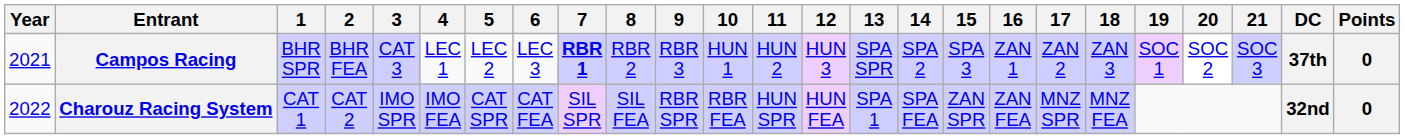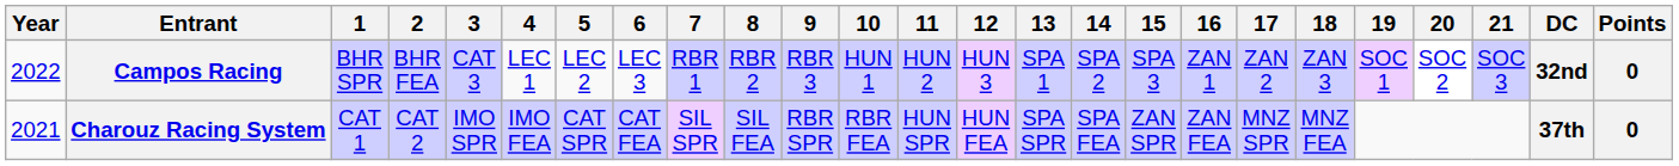 <table class="wikitable" style="text-align:center; font-size:85%">
 <tr>
 <th>Year</th>
 <th>Entrant</th>
 <th>1</th>
 <th>2</th>
 <th>3</th>
 <th>4</th>
 <th>5</th>
 <th>6</th>
 <th>7</th>
 <th>8</th>
 <th>9</th>
 <th>10</th>
 <th>11</th>
 <th>12</th>
 <th>13</th>
 <th>14</th>
 <th>15</th>
 <th>16</th>
 <th>17</th>
 <th>18</th>
 <th>19</th>
 <th>20</th>
 <th>21</th>
 <th>DC</th>
 <th>Points</th>
 </tr>
 <tr>
-<td><a href='#'>2021</a></td>
+<td><a href='#'>2022</a></td>
 <th nowrap><a href='#'>Campos Racing</a></th>
 <td style="background:#CFCFFF;"><a href='#'>BHR<br>SPR</a><br></td>
 <td style="background:#CFCFFF;"><a href='#'>BHR<br>FEA</a><br></td>
 <td style="background:#CFCFFF;"><a href='#'>CAT<br>3</a><br></td>
 <td style="background:#;"><a href='#'>LEC<br>1</a></td>
 <td style="background:#;"><a href='#'>LEC<br>2</a></td>
 <td style="background:#;"><a href='#'>LEC<br>3</a></td>
-<td style="background:#CFCFFF;"><strong><a href='#'>RBR<br>1</a><br></strong></td>
+<td style="background:#CFCFFF;"><a href='#'>RBR<br>1</a><br></td>
 <td style="background:#CFCFFF;"><a href='#'>RBR<br>2</a><br></td>
 <td style="background:#CFCFFF;"><a href='#'>RBR<br>3</a><br></td>
 <td style="background:#CFCFFF;"><a href='#'>HUN<br>1</a><br></td>
 <td style="background:#CFCFFF;"><a href='#'>HUN<br>2</a><br></td>
 <td style="background:#EFCFFF;"><a href='#'>HUN<br>3</a><br></td>
-<td style="background:#CFCFFF;"><a href='#'>SPA<br>SPR</a><br></td>
+<td style="background:#CFCFFF;"><a href='#'>SPA<br>1</a><br></td>
 <td style="background:#CFCFFF;"><a href='#'>SPA<br>2</a><br></td>
 <td style="background:#CFCFFF;"><a href='#'>SPA<br>3</a><br></td>
 <td style="background:#CFCFFF;"><a href='#'>ZAN<br>1</a><br></td>
 <td style="background:#CFCFFF;"><a href='#'>ZAN<br>2</a><br></td>
 <td style="background:#CFCFFF;"><a href='#'>ZAN<br>3</a><br></td>
 <td style="background:#EFCFFF;"><a href='#'>SOC<br>1</a><br></td>
 <td style="background:#FFFFFF;"><a href='#'>SOC<br>2</a><br></td>
 <td style="background:#CFCFFF;"><a href='#'>SOC<br>3</a><br></td>
-<th>37th</th>
+<th>32nd</th>
 <th>0</th>
 </tr>
 <tr>
-<td><a href='#'>2022</a></td>
+<td><a href='#'>2021</a></td>
 <th nowrap><a href='#'>Charouz Racing System</a></th>
 <td style="background:#CFCFFF;"><a href='#'>CAT<br>1</a><br></td>
 <td style="background:#CFCFFF;"><a href='#'>CAT<br>2</a><br></td>
 <td style="background:#CFCFFF;"><a href='#'>IMO<br>SPR</a><br></td>
 <td style="background:#CFCFFF;"><a href='#'>IMO<br>FEA</a><br></td>
 <td style="background:#CFCFFF;"><a href='#'>CAT<br>SPR</a><br></td>
 <td style="background:#CFCFFF;"><a href='#'>CAT<br>FEA</a><br></td>
 <td style="background:#EFCFFF;"><a href='#'>SIL<br>SPR</a><br></td>
 <td style="background:#CFCFFF;"><a href='#'>SIL<br>FEA</a><br></td>
 <td style="background:#CFCFFF;"><a href='#'>RBR<br>SPR</a><br></td>
 <td style="background:#CFCFFF;"><a href='#'>RBR<br>FEA</a><br></td>
 <td style="background:#CFCFFF;"><a href='#'>HUN<br>SPR</a><br></td>
 <td style="background:#EFCFFF;"><a href='#'>HUN<br>FEA</a><br></td>
-<td style="background:#CFCFFF;"><a href='#'>SPA<br>1</a><br></td>
+<td style="background:#CFCFFF;"><a href='#'>SPA<br>SPR</a><br></td>
 <td style="background:#CFCFFF;"><a href='#'>SPA<br>FEA</a><br></td>
 <td style="background:#CFCFFF;"><a href='#'>ZAN<br>SPR</a><br></td>
 <td style="background:#CFCFFF;"><a href='#'>ZAN<br>FEA</a><br></td>
 <td style="background:#CFCFFF;"><a href='#'>MNZ<br>SPR</a><br></td>
 <td style="background:#CFCFFF;"><a href='#'>MNZ<br>FEA</a><br></td>
 <td colspan=3></td>
-<th>32nd</th>
+<th>37th</th>
 <th>0</th>
 </tr>
 </table>
